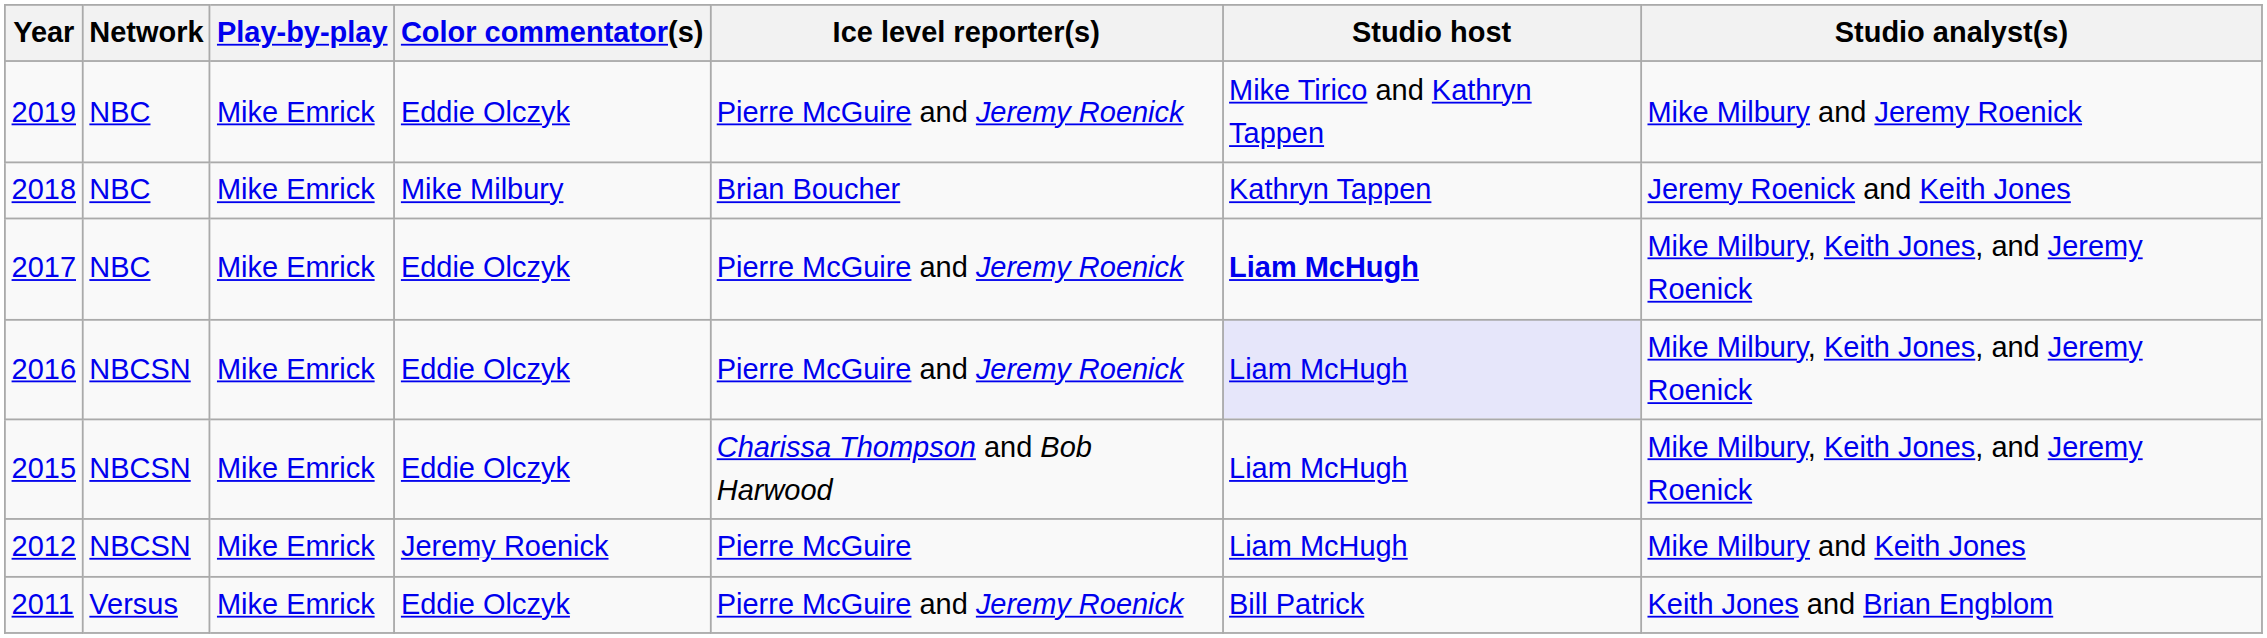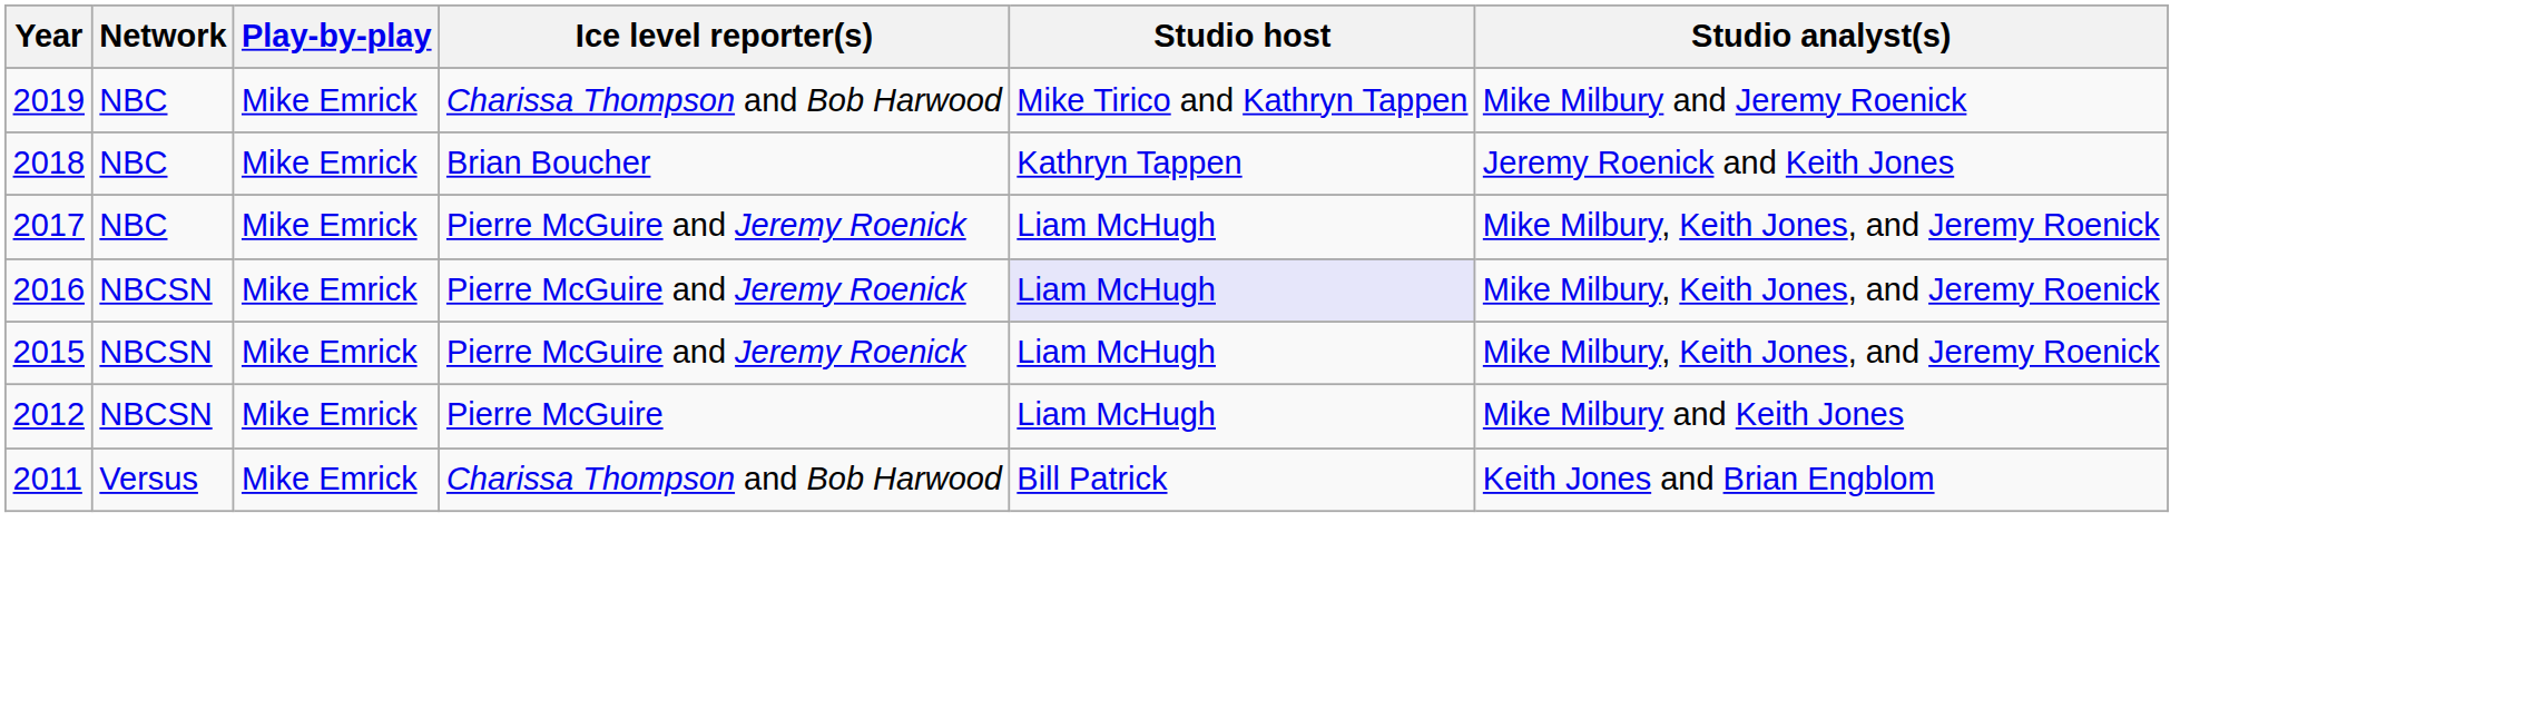 <table class="wikitable sortable" style="font-size:1.00em; line-height:1.5em;">
 <tr>
 <th>Year</th>
 <th>Network</th>
 <th><a href='#'>Play-by-play</a></th>
-<th><a href='#'>Color commentator</a>(s)</th>
 <th>Ice level reporter(s)</th>
 <th>Studio host</th>
 <th>Studio analyst(s)</th>
 </tr>
 <tr>
 <td><a href='#'>2019</a></td>
 <td><a href='#'>NBC</a></td>
 <td><a href='#'>Mike Emrick</a></td>
-<td><a href='#'>Eddie Olczyk</a></td>
-<td><a href='#'>Pierre McGuire</a> and <em><a href='#'>Jeremy Roenick</a></em></td>
+<td><em><a href='#'>Charissa Thompson</a></em> and <em>Bob Harwood</em></td>
 <td><a href='#'>Mike Tirico</a> and <a href='#'>Kathryn Tappen</a></td>
 <td><a href='#'>Mike Milbury</a> and <a href='#'>Jeremy Roenick</a></td>
 </tr>
 <tr>
 <td><a href='#'>2018</a></td>
 <td><a href='#'>NBC</a></td>
 <td><a href='#'>Mike Emrick</a></td>
-<td><a href='#'>Mike Milbury</a></td>
 <td><a href='#'>Brian Boucher</a></td>
 <td><a href='#'>Kathryn Tappen</a></td>
 <td><a href='#'>Jeremy Roenick</a> and <a href='#'>Keith Jones</a></td>
 </tr>
 <tr>
 <td><a href='#'>2017</a></td>
 <td><a href='#'>NBC</a></td>
 <td><a href='#'>Mike Emrick</a></td>
-<td><a href='#'>Eddie Olczyk</a></td>
 <td><a href='#'>Pierre McGuire</a> and <em><a href='#'>Jeremy Roenick</a></em></td>
-<td><strong><a href='#'>Liam McHugh</a></strong></td>
+<td><a href='#'>Liam McHugh</a></td>
 <td><a href='#'>Mike Milbury</a>, <a href='#'>Keith Jones</a>, and <a href='#'>Jeremy Roenick</a></td>
 </tr>
 <tr>
 <td><a href='#'>2016</a></td>
 <td><a href='#'>NBCSN</a></td>
 <td><a href='#'>Mike Emrick</a></td>
-<td><a href='#'>Eddie Olczyk</a></td>
 <td><a href='#'>Pierre McGuire</a> and <em><a href='#'>Jeremy Roenick</a></em></td>
 <td style="background: lavender;"><a href='#'>Liam McHugh</a></td>
 <td><a href='#'>Mike Milbury</a>, <a href='#'>Keith Jones</a>, and <a href='#'>Jeremy Roenick</a></td>
 </tr>
 <tr>
 <td><a href='#'>2015</a></td>
 <td><a href='#'>NBCSN</a></td>
 <td><a href='#'>Mike Emrick</a></td>
-<td><a href='#'>Eddie Olczyk</a></td>
-<td><em><a href='#'>Charissa Thompson</a></em> and <em>Bob Harwood</em></td>
+<td><a href='#'>Pierre McGuire</a> and <em><a href='#'>Jeremy Roenick</a></em></td>
 <td><a href='#'>Liam McHugh</a></td>
 <td><a href='#'>Mike Milbury</a>, <a href='#'>Keith Jones</a>, and <a href='#'>Jeremy Roenick</a></td>
 </tr>
 <tr>
 <td><a href='#'>2012</a></td>
 <td><a href='#'>NBCSN</a></td>
 <td><a href='#'>Mike Emrick</a></td>
-<td><a href='#'>Jeremy Roenick</a></td>
 <td><a href='#'>Pierre McGuire</a></td>
 <td><a href='#'>Liam McHugh</a></td>
 <td><a href='#'>Mike Milbury</a> and <a href='#'>Keith Jones</a></td>
 </tr>
 <tr>
 <td><a href='#'>2011</a></td>
 <td><a href='#'>Versus</a></td>
 <td><a href='#'>Mike Emrick</a></td>
-<td><a href='#'>Eddie Olczyk</a></td>
-<td><a href='#'>Pierre McGuire</a> and <em><a href='#'>Jeremy Roenick</a></em></td>
+<td><em><a href='#'>Charissa Thompson</a></em> and <em>Bob Harwood</em></td>
 <td><a href='#'>Bill Patrick</a></td>
 <td><a href='#'>Keith Jones</a> and <a href='#'>Brian Engblom</a></td>
 </tr>
 </table>
